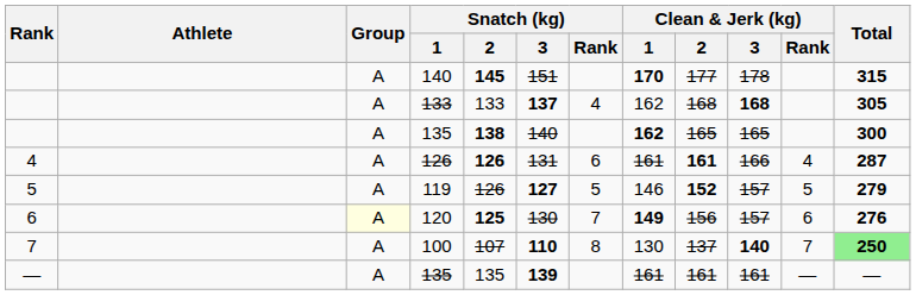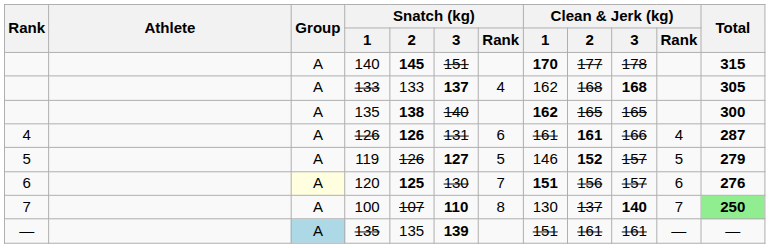 <table class = "wikitable" style="text-align:center;">
 <tr>
 <th rowspan=2 width=40>Rank</th>
 <th rowspan=2 width=250>Athlete</th>
 <th rowspan=2 width=50>Group</th>
 <th colspan=4>Snatch (kg)</th>
 <th colspan=4>Clean & Jerk (kg)</th>
 <th rowspan=2 width=60>Total</th>
 </tr>
 <tr>
 <th width=40>1</th>
 <th width=40>2</th>
 <th width=40>3</th>
 <th width=40>Rank</th>
 <th width=40>1</th>
 <th width=40>2</th>
 <th width=40>3</th>
 <th width=40>Rank</th>
 </tr>
 <tr>
 <td></td>
 <td align=left></td>
 <td>A</td>
 <td>140</td>
 <td><strong>145</strong></td>
 <td><s>151</s></td>
 <td></td>
 <td><strong>170</strong></td>
 <td><s>177</s></td>
 <td><s>178</s></td>
 <td></td>
 <td><strong>315</strong></td>
 </tr>
 <tr>
 <td></td>
 <td align=left></td>
 <td>A</td>
 <td><s>133</s></td>
 <td>133</td>
 <td><strong>137</strong></td>
 <td>4</td>
 <td>162</td>
 <td><s>168</s></td>
 <td><strong>168</strong></td>
 <td></td>
 <td><strong>305</strong></td>
 </tr>
 <tr>
 <td></td>
 <td align=left></td>
 <td>A</td>
 <td>135</td>
 <td><strong>138</strong></td>
 <td><s>140</s></td>
 <td></td>
 <td><strong>162</strong></td>
 <td><s>165</s></td>
 <td><s>165</s></td>
 <td></td>
 <td><strong>300</strong></td>
 </tr>
 <tr>
 <td>4</td>
 <td align=left></td>
 <td>A</td>
 <td><s>126</s></td>
 <td><strong>126</strong></td>
 <td><s>131</s></td>
 <td>6</td>
 <td><s>161</s></td>
 <td><strong>161</strong></td>
 <td><s>166</s></td>
 <td>4</td>
 <td><strong>287</strong></td>
 </tr>
 <tr>
 <td>5</td>
 <td align=left></td>
 <td>A</td>
 <td>119</td>
 <td><s>126</s></td>
 <td><strong>127</strong></td>
 <td>5</td>
 <td>146</td>
 <td><strong>152</strong></td>
 <td><s>157</s></td>
 <td>5</td>
 <td><strong>279</strong></td>
 </tr>
 <tr>
 <td>6</td>
 <td align=left></td>
 <td style="background: lightyellow;">A</td>
 <td>120</td>
 <td><strong>125</strong></td>
 <td><s>130</s></td>
 <td>7</td>
-<td><strong>149</strong></td>
+<td><strong>151</strong></td>
 <td><s>156</s></td>
 <td><s>157</s></td>
 <td>6</td>
 <td><strong>276</strong></td>
 </tr>
 <tr>
 <td>7</td>
 <td align=left></td>
 <td>A</td>
 <td>100</td>
 <td><s>107</s></td>
 <td><strong>110</strong></td>
 <td>8</td>
 <td>130</td>
 <td><s>137</s></td>
 <td><strong>140</strong></td>
 <td>7</td>
 <td style="background: lightgreen;"><strong>250</strong></td>
 </tr>
 <tr>
 <td>—</td>
 <td align=left></td>
-<td>A</td>
+<td style="background: lightblue;">A</td>
 <td><s>135</s></td>
 <td>135</td>
 <td><strong>139</strong></td>
 <td></td>
-<td><s>161</s></td>
+<td><s>151</s></td>
 <td><s>161</s></td>
 <td><s>161</s></td>
 <td>—</td>
 <td>—</td>
 </tr>
 </table>
